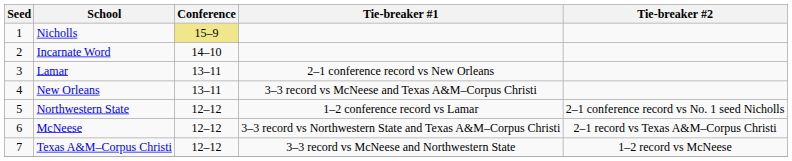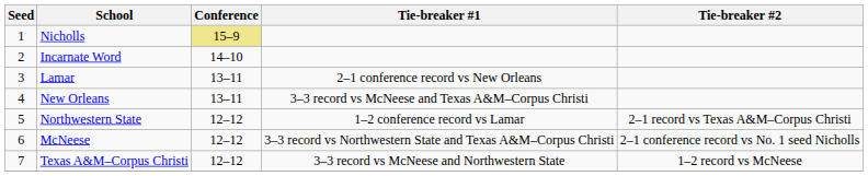 <table class="wikitable" style="text-align:center">
 <tr>
 <th>Seed</th>
 <th>School</th>
 <th>Conference</th>
 <th>Tie-breaker #1</th>
 <th>Tie-breaker #2</th>
 </tr>
 <tr>
 <td>1</td>
 <td align="left"><a href='#'>Nicholls</a></td>
 <td style="background: khaki;">15–9</td>
 <td></td>
 <td></td>
 </tr>
 <tr>
 <td>2</td>
 <td align="left"><a href='#'>Incarnate Word</a></td>
 <td>14–10</td>
 <td></td>
 <td></td>
 </tr>
 <tr>
 <td>3</td>
 <td align="left"><a href='#'>Lamar</a></td>
 <td>13–11</td>
 <td>2–1 conference record vs New Orleans</td>
 <td></td>
 </tr>
 <tr>
 <td>4</td>
 <td align="left"><a href='#'>New Orleans</a></td>
 <td>13–11</td>
 <td>3–3 record vs McNeese and Texas A&M–Corpus Christi</td>
 <td></td>
 </tr>
 <tr>
 <td>5</td>
 <td align="left"><a href='#'>Northwestern State</a></td>
 <td>12–12</td>
 <td>1–2 conference record vs Lamar</td>
-<td>2–1 conference record vs No. 1 seed Nicholls</td>
+<td>2–1 record vs Texas A&M–Corpus Christi</td>
 </tr>
 <tr>
 <td>6</td>
 <td align="left"><a href='#'>McNeese</a></td>
 <td>12–12</td>
 <td>3–3 record vs Northwestern State and Texas A&M–Corpus Christi</td>
-<td>2–1 record vs Texas A&M–Corpus Christi</td>
+<td>2–1 conference record vs No. 1 seed Nicholls</td>
 </tr>
 <tr>
 <td>7</td>
 <td align="left"><a href='#'>Texas A&M–Corpus Christi</a></td>
 <td>12–12</td>
 <td>3–3 record vs McNeese and Northwestern State</td>
 <td>1–2 record vs McNeese</td>
 </tr>
 <tr>
 </tr>
 </table>
